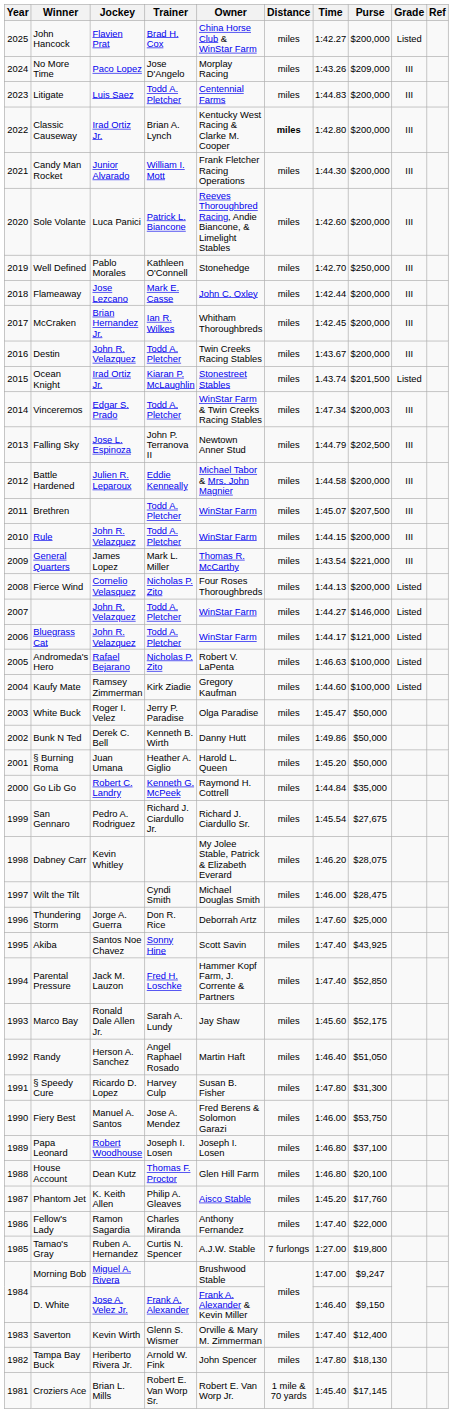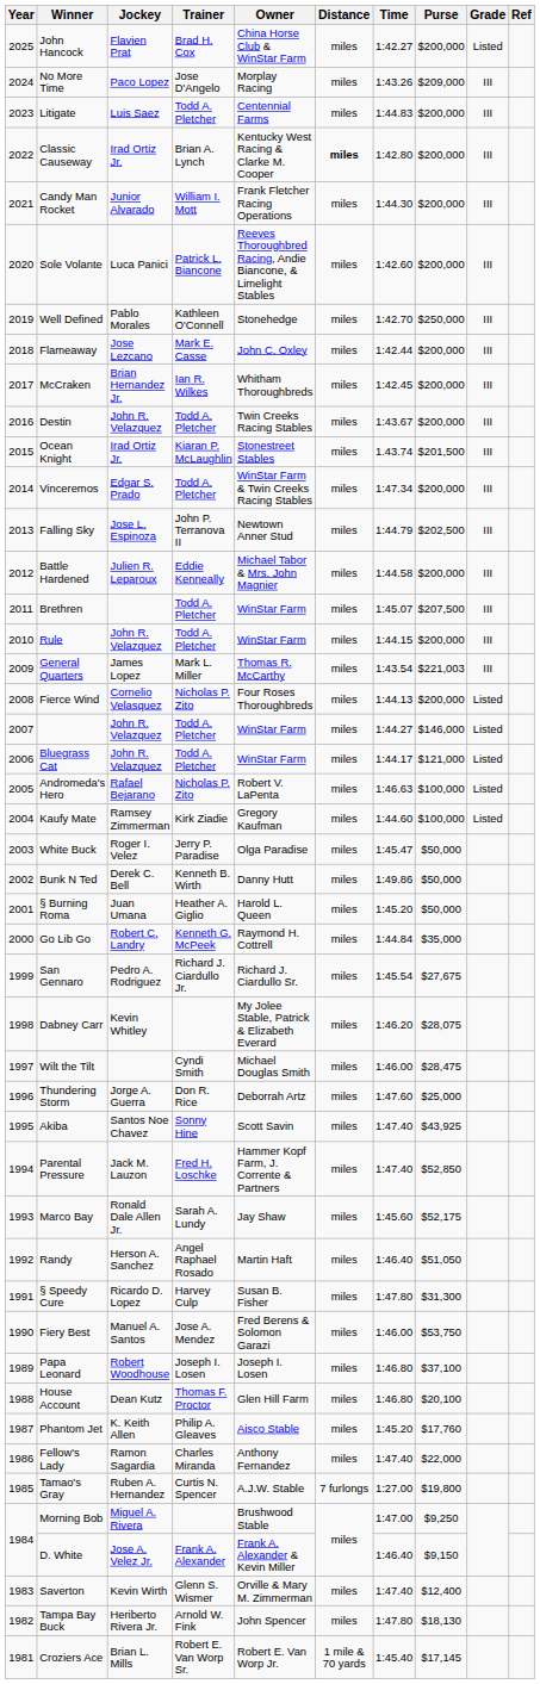 <table class="wikitable sortable">
 <tr>
 <th>Year</th>
 <th>Winner</th>
 <th>Jockey</th>
 <th>Trainer</th>
 <th>Owner</th>
 <th>Distance</th>
 <th>Time</th>
 <th>Purse</th>
 <th>Grade</th>
 <th>Ref</th>
 </tr>
 <tr style="font-size:90%;">
 <td align=center>2025</td>
 <td>John Hancock</td>
 <td><a href='#'>Flavien Prat</a></td>
 <td><a href='#'>Brad H. Cox</a></td>
 <td><a href='#'>China Horse Club</a> & <a href='#'>WinStar Farm</a></td>
 <td align=center> miles</td>
 <td align=center>1:42.27</td>
 <td align=center>$200,000</td>
 <td align=center>Listed</td>
 <td></td>
 </tr>
 <tr style="font-size:90%;">
 <td align=center>2024</td>
 <td>No More Time</td>
 <td><a href='#'>Paco Lopez</a></td>
 <td>Jose D'Angelo</td>
 <td>Morplay Racing</td>
 <td align=center> miles</td>
 <td align=center>1:43.26</td>
 <td align=center>$209,000</td>
 <td align=center>III</td>
 <td></td>
 </tr>
 <tr style="font-size:90%;">
 <td align=center>2023</td>
 <td>Litigate</td>
 <td><a href='#'>Luis Saez</a></td>
 <td><a href='#'>Todd A. Pletcher</a></td>
 <td><a href='#'>Centennial Farms</a></td>
 <td align=center> miles</td>
 <td align=center>1:44.83</td>
 <td align=center>$200,000</td>
 <td align=center>III</td>
 <td></td>
 </tr>
 <tr style="font-size:90%;">
 <td align=center>2022</td>
 <td>Classic Causeway</td>
 <td><a href='#'>Irad Ortiz Jr.</a></td>
 <td>Brian A. Lynch</td>
 <td>Kentucky West Racing & Clarke M. Cooper</td>
 <td align=center><strong> miles</strong></td>
 <td align=center>1:42.80</td>
 <td align=center>$200,000</td>
 <td align=center>III</td>
 <td></td>
 </tr>
 <tr style="font-size:90%;">
 <td align=center>2021</td>
 <td>Candy Man Rocket</td>
 <td><a href='#'>Junior Alvarado</a></td>
 <td><a href='#'>William I. Mott</a></td>
 <td>Frank Fletcher Racing Operations</td>
 <td align=center> miles</td>
 <td align=center>1:44.30</td>
 <td align=center>$200,000</td>
 <td align=center>III</td>
 <td></td>
 </tr>
 <tr style="font-size:90%;">
 <td align=center>2020</td>
 <td>Sole Volante</td>
 <td>Luca Panici</td>
 <td><a href='#'>Patrick L. Biancone</a></td>
 <td><a href='#'>Reeves Thoroughbred Racing</a>, Andie Biancone, & Limelight Stables</td>
 <td align=center> miles</td>
 <td align=center>1:42.60</td>
 <td align=center>$200,000</td>
 <td align=center>III</td>
 <td></td>
 </tr>
 <tr style="font-size:90%;">
 <td align=center>2019</td>
 <td>Well Defined</td>
 <td>Pablo Morales</td>
 <td>Kathleen O'Connell</td>
 <td>Stonehedge</td>
 <td align=center> miles</td>
 <td align=center>1:42.70</td>
 <td align=center>$250,000</td>
 <td align=center>III</td>
 <td></td>
 </tr>
 <tr style="font-size:90%;">
 <td align=center>2018</td>
 <td>Flameaway</td>
 <td><a href='#'>Jose Lezcano</a></td>
 <td><a href='#'>Mark E. Casse</a></td>
 <td><a href='#'>John C. Oxley</a></td>
 <td align=center> miles</td>
 <td align=center>1:42.44</td>
 <td align=center>$200,000</td>
 <td align=center>III</td>
 <td></td>
 </tr>
 <tr style="font-size:90%;">
 <td align=center>2017</td>
 <td>McCraken</td>
 <td><a href='#'>Brian Hernandez Jr.</a></td>
 <td><a href='#'>Ian R. Wilkes</a></td>
 <td>Whitham Thoroughbreds</td>
 <td align=center> miles</td>
 <td align=center>1:42.45</td>
 <td align=center>$200,000</td>
 <td align=center>III</td>
 <td></td>
 </tr>
 <tr style="font-size:90%;">
 <td align=center>2016</td>
 <td>Destin</td>
 <td><a href='#'>John R. Velazquez</a></td>
 <td><a href='#'>Todd A. Pletcher</a></td>
 <td>Twin Creeks Racing Stables</td>
 <td align=center> miles</td>
 <td align=center>1:43.67</td>
 <td align=center>$200,000</td>
 <td align=center>III</td>
 <td></td>
 </tr>
 <tr style="font-size:90%;">
 <td align=center>2015</td>
 <td>Ocean Knight</td>
 <td><a href='#'>Irad Ortiz Jr.</a></td>
 <td><a href='#'>Kiaran P. McLaughlin</a></td>
 <td><a href='#'>Stonestreet Stables</a></td>
 <td align=center> miles</td>
 <td align=center>1.43.74</td>
 <td align=center>$201,500</td>
-<td align=center>Listed</td>
+<td align=center>III</td>
 <td></td>
 </tr>
 <tr style="font-size:90%;">
 <td align=center>2014</td>
 <td>Vinceremos</td>
 <td><a href='#'>Edgar S. Prado</a></td>
 <td><a href='#'>Todd A. Pletcher</a></td>
 <td><a href='#'>WinStar Farm</a> & Twin Creeks Racing Stables</td>
 <td align=center> miles</td>
 <td align=center>1:47.34</td>
-<td align=center>$200,003</td>
+<td align=center>$200,000</td>
 <td align=center>III</td>
 <td></td>
 </tr>
 <tr style="font-size:90%;">
 <td align=center>2013</td>
 <td>Falling Sky</td>
 <td><a href='#'>Jose L. Espinoza</a></td>
 <td>John P. Terranova II</td>
 <td>Newtown Anner Stud</td>
 <td align=center> miles</td>
 <td align=center>1:44.79</td>
 <td align=center>$202,500</td>
 <td align=center>III</td>
 <td></td>
 </tr>
 <tr style="font-size:90%;">
 <td align=center>2012</td>
 <td>Battle Hardened</td>
 <td><a href='#'>Julien R. Leparoux</a></td>
 <td><a href='#'>Eddie Kenneally</a></td>
 <td><a href='#'>Michael Tabor</a> & <a href='#'>Mrs. John Magnier</a></td>
 <td align=center> miles</td>
 <td align=center>1:44.58</td>
 <td align=center>$200,000</td>
 <td align=center>III</td>
 <td></td>
 </tr>
 <tr style="font-size:90%;">
 <td align=center>2011</td>
 <td>Brethren</td>
 <td></td>
 <td><a href='#'>Todd A. Pletcher</a></td>
 <td><a href='#'>WinStar Farm</a></td>
 <td align=center> miles</td>
 <td align=center>1:45.07</td>
 <td align=center>$207,500</td>
 <td align=center>III</td>
 <td></td>
 </tr>
 <tr style="font-size:90%;">
 <td align=center>2010</td>
 <td><a href='#'>Rule</a></td>
 <td><a href='#'>John R. Velazquez</a></td>
 <td><a href='#'>Todd A. Pletcher</a></td>
 <td><a href='#'>WinStar Farm</a></td>
 <td align=center> miles</td>
 <td align=center>1:44.15</td>
 <td align=center>$200,000</td>
 <td align=center>III</td>
 <td></td>
 </tr>
 <tr style="font-size:90%;">
 <td align=center>2009</td>
 <td><a href='#'>General Quarters</a></td>
 <td>James Lopez</td>
 <td>Mark L. Miller</td>
 <td><a href='#'>Thomas R. McCarthy</a></td>
 <td align=center> miles</td>
 <td align=center>1:43.54</td>
-<td align=center>$221,000</td>
+<td align=center>$221,003</td>
 <td align=center>III</td>
 <td></td>
 </tr>
 <tr style="font-size:90%;">
 <td align=center>2008</td>
 <td>Fierce Wind</td>
 <td><a href='#'>Cornelio Velasquez</a></td>
 <td><a href='#'>Nicholas P. Zito</a></td>
 <td>Four Roses Thoroughbreds</td>
 <td align=center> miles</td>
 <td align=center>1:44.13</td>
 <td align=center>$200,000</td>
 <td align=center>Listed</td>
 <td></td>
 </tr>
 <tr style="font-size:90%;">
 <td align=center>2007</td>
 <td></td>
 <td><a href='#'>John R. Velazquez</a></td>
 <td><a href='#'>Todd A. Pletcher</a></td>
 <td><a href='#'>WinStar Farm</a></td>
 <td align=center> miles</td>
 <td align=center>1:44.27</td>
 <td align=center>$146,000</td>
 <td align=center>Listed</td>
 <td></td>
 </tr>
 <tr style="font-size:90%;">
 <td align=center>2006</td>
 <td><a href='#'>Bluegrass Cat</a></td>
 <td><a href='#'>John R. Velazquez</a></td>
 <td><a href='#'>Todd A. Pletcher</a></td>
 <td><a href='#'>WinStar Farm</a></td>
 <td align=center> miles</td>
 <td align=center>1:44.17</td>
 <td align=center>$121,000</td>
 <td align=center>Listed</td>
 <td></td>
 </tr>
 <tr style="font-size:90%;">
 <td align=center>2005</td>
 <td>Andromeda's Hero</td>
 <td><a href='#'>Rafael Bejarano</a></td>
 <td><a href='#'>Nicholas P. Zito</a></td>
 <td>Robert V. LaPenta</td>
 <td align=center> miles</td>
 <td align=center>1:46.63</td>
 <td align=center>$100,000</td>
 <td align=center>Listed</td>
 <td></td>
 </tr>
 <tr style="font-size:90%;">
 <td align=center>2004</td>
 <td>Kaufy Mate</td>
 <td>Ramsey Zimmerman</td>
 <td>Kirk Ziadie</td>
 <td>Gregory Kaufman</td>
 <td align=center> miles</td>
 <td align=center>1:44.60</td>
 <td align=center>$100,000</td>
 <td align=center>Listed</td>
 <td></td>
 </tr>
 <tr style="font-size:90%;">
 <td align=center>2003</td>
 <td>White Buck</td>
 <td>Roger I. Velez</td>
 <td>Jerry P. Paradise</td>
 <td>Olga Paradise</td>
 <td align=center> miles</td>
 <td align=center>1:45.47</td>
 <td align=center>$50,000</td>
 <td align=center></td>
 <td></td>
 </tr>
 <tr style="font-size:90%;">
 <td align=center>2002</td>
 <td>Bunk N Ted</td>
 <td>Derek C. Bell</td>
 <td>Kenneth B. Wirth</td>
 <td>Danny Hutt</td>
 <td align=center> miles</td>
 <td align=center>1:49.86</td>
 <td align=center>$50,000</td>
 <td align=center></td>
 <td></td>
 </tr>
 <tr style="font-size:90%;">
 <td align=center>2001</td>
 <td>§ Burning Roma</td>
 <td>Juan Umana</td>
 <td>Heather A. Giglio</td>
 <td>Harold L. Queen</td>
 <td align=center> miles</td>
 <td align=center>1:45.20</td>
 <td align=center>$50,000</td>
 <td align=center></td>
 <td></td>
 </tr>
 <tr style="font-size:90%;">
 <td align=center>2000</td>
 <td>Go Lib Go</td>
 <td><a href='#'>Robert C. Landry</a></td>
 <td><a href='#'>Kenneth G. McPeek</a></td>
 <td>Raymond H. Cottrell</td>
 <td align=center> miles</td>
 <td align=center>1:44.84</td>
 <td align=center>$35,000</td>
 <td align=center></td>
 <td></td>
 </tr>
 <tr style="font-size:90%;">
 <td align=center>1999</td>
 <td>San Gennaro</td>
 <td>Pedro A. Rodriguez</td>
 <td>Richard J. Ciardullo Jr.</td>
 <td>Richard J. Ciardullo Sr.</td>
 <td align=center> miles</td>
 <td align=center>1:45.54</td>
 <td align=center>$27,675</td>
 <td align=center></td>
 <td></td>
 </tr>
 <tr style="font-size:90%;">
 <td align=center>1998</td>
 <td>Dabney Carr</td>
 <td>Kevin Whitley</td>
 <td></td>
 <td>My Jolee Stable, Patrick & Elizabeth Everard</td>
 <td align=center> miles</td>
 <td align=center>1:46.20</td>
 <td align=center>$28,075</td>
 <td align=center></td>
 <td></td>
 </tr>
 <tr style="font-size:90%;">
 <td align=center>1997</td>
 <td>Wilt the Tilt</td>
 <td></td>
 <td>Cyndi Smith</td>
 <td>Michael Douglas Smith</td>
 <td align=center> miles</td>
 <td align=center>1:46.00</td>
 <td align=center>$28,475</td>
 <td align=center></td>
 <td></td>
 </tr>
 <tr style="font-size:90%;">
 <td align=center>1996</td>
 <td>Thundering Storm</td>
 <td>Jorge A. Guerra</td>
 <td>Don R. Rice</td>
 <td>Deborrah Artz</td>
 <td align=center> miles</td>
 <td align=center>1:47.60</td>
 <td align=center>$25,000</td>
 <td align=center></td>
 <td></td>
 </tr>
 <tr style="font-size:90%;">
 <td align=center>1995</td>
 <td>Akiba</td>
 <td>Santos Noe Chavez</td>
 <td><a href='#'>Sonny Hine</a></td>
 <td>Scott Savin</td>
 <td align=center> miles</td>
 <td align=center>1:47.40</td>
 <td align=center>$43,925</td>
 <td align=center></td>
 <td></td>
 </tr>
 <tr style="font-size:90%;">
 <td align=center>1994</td>
 <td>Parental Pressure</td>
 <td>Jack M. Lauzon</td>
 <td><a href='#'>Fred H. Loschke</a></td>
 <td>Hammer Kopf Farm, J. Corrente & Partners</td>
 <td align=center> miles</td>
 <td align=center>1:47.40</td>
 <td align=center>$52,850</td>
 <td align=center></td>
 <td></td>
 </tr>
 <tr style="font-size:90%;">
 <td align=center>1993</td>
 <td>Marco Bay</td>
 <td>Ronald Dale Allen Jr.</td>
 <td>Sarah A. Lundy</td>
 <td>Jay Shaw</td>
 <td align=center> miles</td>
 <td align=center>1:45.60</td>
 <td align=center>$52,175</td>
 <td align=center></td>
 <td></td>
 </tr>
 <tr style="font-size:90%;">
 <td align=center>1992</td>
 <td>Randy</td>
 <td>Herson A. Sanchez</td>
 <td>Angel Raphael Rosado</td>
 <td>Martin Haft</td>
 <td align=center> miles</td>
 <td align=center>1:46.40</td>
 <td align=center>$51,050</td>
 <td align=center></td>
 <td></td>
 </tr>
 <tr style="font-size:90%;">
 <td align=center>1991</td>
 <td>§ Speedy Cure</td>
 <td>Ricardo D. Lopez</td>
 <td>Harvey Culp</td>
 <td>Susan B. Fisher</td>
 <td align=center> miles</td>
 <td align=center>1:47.80</td>
 <td align=center>$31,300</td>
 <td align=center></td>
 <td></td>
 </tr>
 <tr style="font-size:90%;">
 <td align=center>1990</td>
 <td>Fiery Best</td>
 <td>Manuel A. Santos</td>
 <td>Jose A. Mendez</td>
 <td>Fred Berens & Solomon Garazi</td>
 <td align=center> miles</td>
 <td align=center>1:46.00</td>
 <td align=center>$53,750</td>
 <td align=center></td>
 <td></td>
 </tr>
 <tr style="font-size:90%;">
 <td align=center>1989</td>
 <td>Papa Leonard</td>
 <td><a href='#'>Robert Woodhouse</a></td>
 <td>Joseph I. Losen</td>
 <td>Joseph I. Losen</td>
 <td align=center> miles</td>
 <td align=center>1:46.80</td>
 <td align=center>$37,100</td>
 <td align=center></td>
 <td></td>
 </tr>
 <tr style="font-size:90%;">
 <td align=center>1988</td>
 <td>House Account</td>
 <td>Dean Kutz</td>
 <td><a href='#'>Thomas F. Proctor</a></td>
 <td>Glen Hill Farm</td>
 <td align=center> miles</td>
 <td align=center>1:46.80</td>
 <td align=center>$20,100</td>
 <td align=center></td>
 <td></td>
 </tr>
 <tr style="font-size:90%;">
 <td align=center>1987</td>
 <td>Phantom Jet</td>
 <td>K. Keith Allen</td>
 <td>Philip A. Gleaves</td>
 <td><a href='#'>Aisco Stable</a></td>
 <td align=center> miles</td>
 <td align=center>1:45.20</td>
 <td align=center>$17,760</td>
 <td align=center></td>
 <td></td>
 </tr>
 <tr style="font-size:90%;">
 <td align=center>1986</td>
 <td>Fellow's Lady</td>
 <td>Ramon Sagardia</td>
 <td>Charles Miranda</td>
 <td>Anthony Fernandez</td>
 <td align=center> miles</td>
 <td align=center>1:47.40</td>
 <td align=center>$22,000</td>
 <td align=center></td>
 <td></td>
 </tr>
 <tr style="font-size:90%;">
 <td align=center>1985</td>
 <td>Tamao's Gray</td>
 <td>Ruben A. Hernandez</td>
 <td>Curtis N. Spencer</td>
 <td>A.J.W. Stable</td>
 <td align=center>7 furlongs</td>
 <td align=center>1:27.00</td>
 <td align=center>$19,800</td>
 <td align=center></td>
 <td></td>
 </tr>
 <tr style="font-size:90%;">
 <td align=center rowspan=2>1984</td>
 <td>Morning Bob</td>
 <td><a href='#'>Miguel A. Rivera</a></td>
 <td></td>
 <td>Brushwood Stable</td>
 <td align=center rowspan=2> miles</td>
 <td align=center>1:47.00</td>
-<td align=center>$9,247</td>
+<td align=center>$9,250</td>
 <td align=center rowspan=2></td>
 <td></td>
 </tr>
 <tr style="font-size:90%;">
 <td>D. White</td>
 <td><a href='#'>Jose A. Velez Jr.</a></td>
 <td><a href='#'>Frank A. Alexander</a></td>
 <td><a href='#'>Frank A. Alexander</a> & Kevin Miller</td>
 <td align=center>1:46.40</td>
 <td align=center>$9,150</td>
 <td></td>
 </tr>
 <tr style="font-size:90%;">
 <td align=center>1983</td>
 <td>Saverton</td>
 <td>Kevin Wirth</td>
 <td>Glenn S. Wismer</td>
 <td>Orville & Mary M. Zimmerman</td>
 <td align=center> miles</td>
 <td align=center>1:47.40</td>
 <td align=center>$12,400</td>
 <td align=center></td>
 <td></td>
 </tr>
 <tr style="font-size:90%;">
 <td align=center>1982</td>
 <td>Tampa Bay Buck</td>
 <td>Heriberto Rivera Jr.</td>
 <td>Arnold W. Fink</td>
 <td>John Spencer</td>
 <td align=center> miles</td>
 <td align=center>1:47.80</td>
 <td align=center>$18,130</td>
 <td align=center></td>
 <td></td>
 </tr>
 <tr style="font-size:90%;">
 <td align=center>1981</td>
 <td>Croziers Ace</td>
 <td>Brian L. Mills</td>
 <td>Robert E. Van Worp Sr.</td>
 <td>Robert E. Van Worp Jr.</td>
 <td align=center>1 mile & 70 yards</td>
 <td align=center>1:45.40</td>
 <td align=center>$17,145</td>
 <td align=center></td>
 <td></td>
 </tr>
 </table>
